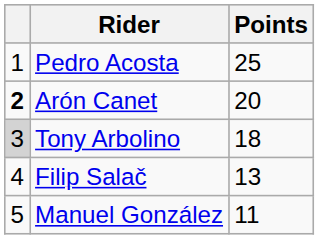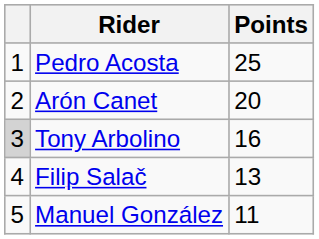 <table class="wikitable" style="font-size: 95%;">
 <tr>
 <th></th>
 <th>Rider</th>
 <th>Points</th>
 </tr>
 <tr>
 <td align=center>1</td>
 <td> <a href='#'>Pedro Acosta</a></td>
 <td align=left>25</td>
 </tr>
 <tr>
-<td align=center><strong>2</strong></td>
+<td align=center>2</td>
 <td> <a href='#'>Arón Canet</a></td>
 <td align=left>20</td>
 </tr>
 <tr>
 <td align=center style="background: lightgrey;">3</td>
 <td> <a href='#'>Tony Arbolino</a></td>
-<td align=left>18</td>
+<td align=left>16</td>
 </tr>
 <tr>
 <td align=center>4</td>
 <td> <a href='#'>Filip Salač</a></td>
 <td align=left>13</td>
 </tr>
 <tr>
 <td align=center>5</td>
 <td> <a href='#'>Manuel González</a></td>
 <td align=left>11</td>
 </tr>
 </table>
